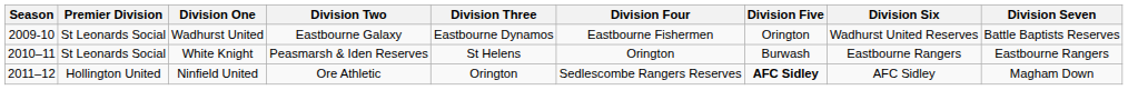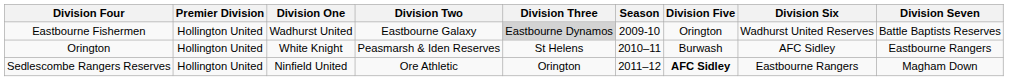 <table class="wikitable" style="text-align: center;">
 <tr>
-<th>Season</th>
+<th>Division Four</th>
 <th>Premier Division</th>
 <th>Division One</th>
 <th>Division Two</th>
 <th>Division Three</th>
-<th>Division Four</th>
+<th>Season</th>
 <th>Division Five</th>
 <th>Division Six</th>
 <th>Division Seven</th>
 </tr>
 <tr>
-<td>2009-10</td>
-<td>St Leonards Social</td>
+<td>Eastbourne Fishermen</td>
+<td>Hollington United</td>
 <td>Wadhurst United</td>
 <td>Eastbourne Galaxy</td>
-<td>Eastbourne Dynamos</td>
-<td>Eastbourne Fishermen</td>
+<td style="background: lightgrey;">Eastbourne Dynamos</td>
+<td>2009-10</td>
 <td>Orington</td>
 <td>Wadhurst United Reserves</td>
 <td>Battle Baptists Reserves</td>
 </tr>
 <tr>
-<td>2010–11</td>
-<td>St Leonards Social</td>
+<td>Orington</td>
+<td>Hollington United</td>
 <td>White Knight</td>
 <td>Peasmarsh & Iden Reserves</td>
 <td>St Helens</td>
-<td>Orington</td>
+<td>2010–11</td>
 <td>Burwash</td>
-<td>Eastbourne Rangers</td>
+<td>AFC Sidley</td>
 <td>Eastbourne Rangers</td>
 </tr>
 <tr>
-<td>2011–12</td>
+<td>Sedlescombe Rangers Reserves</td>
 <td>Hollington United</td>
 <td>Ninfield United</td>
 <td>Ore Athletic</td>
 <td>Orington</td>
-<td>Sedlescombe Rangers Reserves</td>
+<td>2011–12</td>
 <td><strong>AFC Sidley</strong></td>
-<td>AFC Sidley</td>
+<td>Eastbourne Rangers</td>
 <td>Magham Down</td>
 </tr>
 </table>
